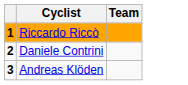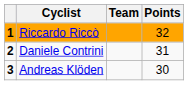 <table class="wikitable">
 <tr style="background:#ccccff;">
 <th></th>
 <th>Cyclist</th>
 <th>Team</th>
+<th>Points</th>
 </tr>
 <tr style="background:orange">
 <td><strong>1</strong></td>
 <td> <a href='#'>Riccardo Riccò</a></td>
 <td></td>
+<td align="center">32</td>
 </tr>
 <tr>
 <td><strong>2</strong></td>
 <td> <a href='#'>Daniele Contrini</a></td>
 <td></td>
+<td align="center">31</td>
 </tr>
 <tr>
 <td><strong>3</strong></td>
 <td> <a href='#'>Andreas Klöden</a></td>
 <td></td>
+<td align="center">30</td>
 </tr>
 </table>
